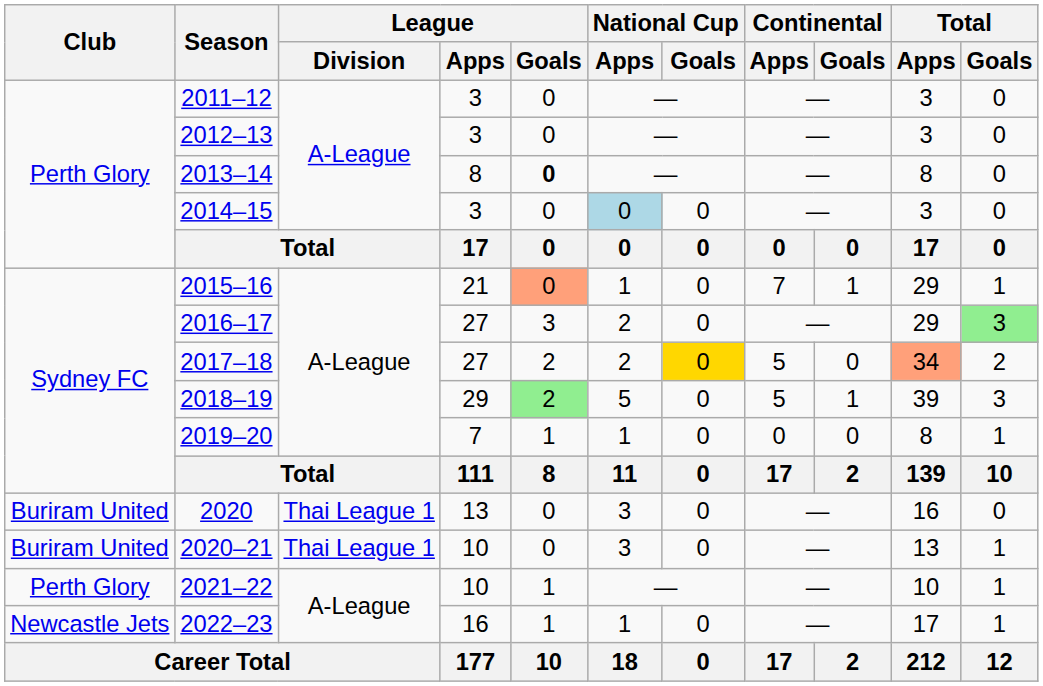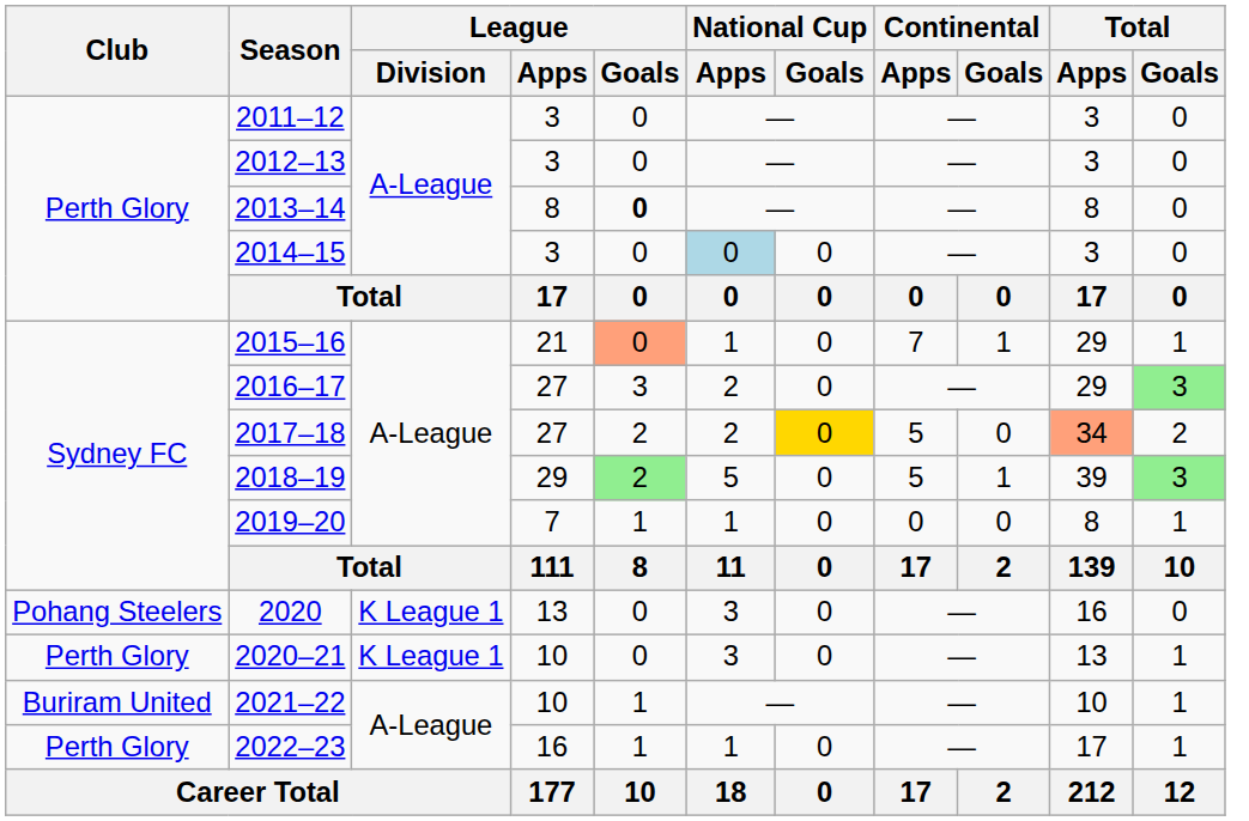 <table class="wikitable" style="text-align:center">
 <tr>
 <th rowspan=2>Club</th>
 <th rowspan=2>Season</th>
 <th colspan=3>League</th>
 <th colspan=2>National Cup</th>
 <th colspan=2>Continental</th>
 <th colspan=2>Total</th>
 </tr>
 <tr>
 <th>Division</th>
 <th>Apps</th>
 <th>Goals</th>
 <th>Apps</th>
 <th>Goals</th>
 <th>Apps</th>
 <th>Goals</th>
 <th>Apps</th>
 <th>Goals</th>
 </tr>
 <tr>
 <td rowspan="5"><a href='#'>Perth Glory</a></td>
 <td><a href='#'>2011–12</a></td>
 <td rowspan="4"><a href='#'>A-League</a></td>
 <td>3</td>
 <td>0</td>
 <td colspan="2">—</td>
 <td colspan="2">—</td>
 <td>3</td>
 <td>0</td>
 </tr>
 <tr>
 <td><a href='#'>2012–13</a></td>
 <td>3</td>
 <td>0</td>
 <td colspan="2">—</td>
 <td colspan="2">—</td>
 <td>3</td>
 <td>0</td>
 </tr>
 <tr>
 <td><a href='#'>2013–14</a></td>
 <td>8</td>
 <td><strong>0</strong></td>
 <td colspan="2">—</td>
 <td colspan="2">—</td>
 <td>8</td>
 <td>0</td>
 </tr>
 <tr>
 <td><a href='#'>2014–15</a></td>
 <td>3</td>
 <td>0</td>
 <td style="background: lightblue;">0</td>
 <td>0</td>
 <td colspan="2">—</td>
 <td>3</td>
 <td>0</td>
 </tr>
 <tr>
 <th colspan="2">Total</th>
 <th>17</th>
 <th>0</th>
 <th>0</th>
 <th>0</th>
 <th>0</th>
 <th>0</th>
 <th>17</th>
 <th>0</th>
 </tr>
 <tr>
 <td rowspan="6"><a href='#'>Sydney FC</a></td>
 <td><a href='#'>2015–16</a></td>
 <td rowspan="5">A-League</td>
 <td>21</td>
 <td style="background: lightsalmon;">0</td>
 <td>1</td>
 <td>0</td>
 <td>7</td>
 <td>1</td>
 <td>29</td>
 <td>1</td>
 </tr>
 <tr>
 <td><a href='#'>2016–17</a></td>
 <td>27</td>
 <td>3</td>
 <td>2</td>
 <td>0</td>
 <td colspan="2">—</td>
 <td>29</td>
 <td style="background: lightgreen;">3</td>
 </tr>
 <tr>
 <td><a href='#'>2017–18</a></td>
 <td>27</td>
 <td>2</td>
 <td>2</td>
 <td style="background: gold;">0</td>
 <td>5</td>
 <td>0</td>
 <td style="background: lightsalmon;">34</td>
 <td>2</td>
 </tr>
 <tr>
 <td><a href='#'>2018–19</a></td>
 <td>29</td>
 <td style="background: lightgreen;">2</td>
 <td>5</td>
 <td>0</td>
 <td>5</td>
 <td>1</td>
 <td>39</td>
-<td>3</td>
+<td style="background: lightgreen;">3</td>
 </tr>
 <tr>
 <td><a href='#'>2019–20</a></td>
 <td>7</td>
 <td>1</td>
 <td>1</td>
 <td>0</td>
 <td>0</td>
 <td>0</td>
 <td>8</td>
 <td>1</td>
 </tr>
 <tr>
 <th colspan="2">Total</th>
 <th>111</th>
 <th>8</th>
 <th>11</th>
 <th>0</th>
 <th>17</th>
 <th>2</th>
 <th>139</th>
 <th>10</th>
 </tr>
 <tr>
-<td><a href='#'>Buriram United</a></td>
+<td><a href='#'>Pohang Steelers</a></td>
 <td><a href='#'>2020</a></td>
-<td><a href='#'>Thai League 1</a></td>
+<td><a href='#'>K League 1</a></td>
 <td>13</td>
 <td>0</td>
 <td>3</td>
 <td>0</td>
 <td colspan="2">—</td>
 <td>16</td>
 <td>0</td>
 </tr>
 <tr>
-<td><a href='#'>Buriram United</a></td>
+<td><a href='#'>Perth Glory</a></td>
 <td><a href='#'>2020–21</a></td>
-<td><a href='#'>Thai League 1</a></td>
+<td><a href='#'>K League 1</a></td>
 <td>10</td>
 <td>0</td>
 <td>3</td>
 <td>0</td>
 <td colspan="2">—</td>
 <td>13</td>
 <td>1</td>
 </tr>
 <tr>
-<td><a href='#'>Perth Glory</a></td>
+<td><a href='#'>Buriram United</a></td>
 <td><a href='#'>2021–22</a></td>
 <td rowspan="2">A-League</td>
 <td>10</td>
 <td>1</td>
 <td colspan="2">—</td>
 <td colspan="2">—</td>
 <td>10</td>
 <td>1</td>
 </tr>
 <tr>
-<td><a href='#'>Newcastle Jets</a></td>
+<td><a href='#'>Perth Glory</a></td>
 <td><a href='#'>2022–23</a></td>
 <td>16</td>
 <td>1</td>
 <td>1</td>
 <td>0</td>
 <td colspan="2">—</td>
 <td>17</td>
 <td>1</td>
 </tr>
 <tr>
 <th colspan="3">Career Total</th>
 <th>177</th>
 <th>10</th>
 <th>18</th>
 <th>0</th>
 <th>17</th>
 <th>2</th>
 <th>212</th>
 <th>12</th>
 </tr>
 </table>
